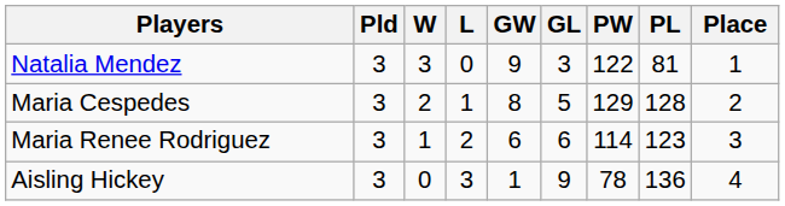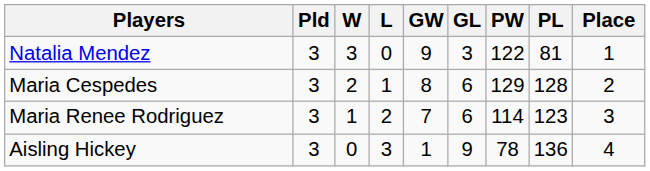 <table class=wikitable style="text-align:center">
 <tr>
 <th width=220>Players</th>
 <th width=20>Pld</th>
 <th width=20>W</th>
 <th width=20>L</th>
 <th width=20>GW</th>
 <th width=20>GL</th>
 <th width=20>PW</th>
 <th width=20>PL</th>
 <th width=50>Place</th>
 </tr>
 <tr>
 <td align=left> <a href='#'>Natalia Mendez</a></td>
 <td>3</td>
 <td>3</td>
 <td>0</td>
 <td>9</td>
 <td>3</td>
 <td>122</td>
 <td>81</td>
 <td>1</td>
 </tr>
 <tr>
 <td align=left> Maria Cespedes</td>
 <td>3</td>
 <td>2</td>
 <td>1</td>
 <td>8</td>
-<td>5</td>
+<td>6</td>
 <td>129</td>
 <td>128</td>
 <td>2</td>
 </tr>
 <tr>
 <td align=left> Maria Renee Rodriguez</td>
 <td>3</td>
 <td>1</td>
 <td>2</td>
-<td>6</td>
+<td>7</td>
 <td>6</td>
 <td>114</td>
 <td>123</td>
 <td>3</td>
 </tr>
 <tr>
 <td align=left> Aisling Hickey</td>
 <td>3</td>
 <td>0</td>
 <td>3</td>
 <td>1</td>
 <td>9</td>
 <td>78</td>
 <td>136</td>
 <td>4</td>
 </tr>
 </table>
